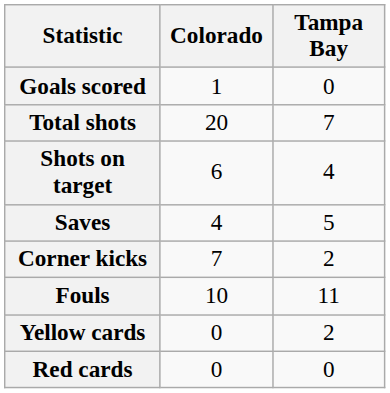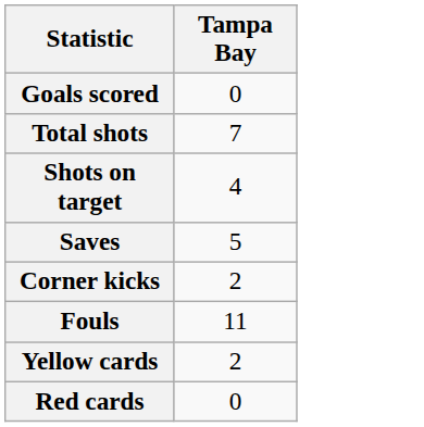 <table class="wikitable plainrowheaders" style="text-align:center">
 <tr>
 <th scope=col width=100>Statistic</th>
-<th scope=col width=70>Colorado</th>
 <th scope=col width=70>Tampa Bay</th>
 </tr>
 <tr>
 <th scope=row>Goals scored</th>
-<td>1</td>
 <td>0</td>
 </tr>
 <tr>
 <th scope=row>Total shots</th>
-<td>20</td>
 <td>7</td>
 </tr>
 <tr>
 <th scope=row>Shots on target</th>
-<td>6</td>
 <td>4</td>
 </tr>
 <tr>
 <th scope=row>Saves</th>
-<td>4</td>
 <td>5</td>
 </tr>
 <tr>
 <th scope=row>Corner kicks</th>
-<td>7</td>
 <td>2</td>
 </tr>
 <tr>
 <th scope=row>Fouls</th>
-<td>10</td>
 <td>11</td>
 </tr>
 <tr>
 <th scope=row>Yellow cards</th>
-<td>0</td>
 <td>2</td>
 </tr>
 <tr>
 <th scope=row>Red cards</th>
 <td>0</td>
-<td>0</td>
 </tr>
 </table>
